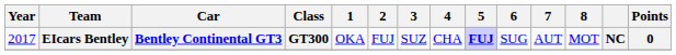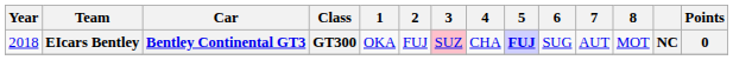 <table class="wikitable" style="text-align:center; font-size:90%">
 <tr>
 <th scope="col">Year</th>
 <th scope="col">Team</th>
 <th scope="col">Car</th>
 <th scope="col">Class</th>
 <th scope="col">1</th>
 <th scope="col">2</th>
 <th scope="col">3</th>
 <th scope="col">4</th>
 <th scope="col">5</th>
 <th scope="col">6</th>
 <th scope="col">7</th>
 <th scope="col">8</th>
 <th scope="col"></th>
 <th scope="col">Points</th>
 </tr>
 <tr>
-<td><a href='#'>2017</a></td>
+<td><a href='#'>2018</a></td>
 <th>EIcars Bentley</th>
 <th><a href='#'>Bentley Continental GT3</a></th>
 <th>GT300</th>
 <td><a href='#'>OKA</a></td>
 <td><a href='#'>FUJ</a></td>
-<td><a href='#'>SUZ</a></td>
+<td style="background: pink;"><a href='#'>SUZ</a></td>
 <td><a href='#'>CHA</a></td>
 <td style="background:#CFCFFF;"><strong><a href='#'>FUJ</a><br></strong></td>
 <td><a href='#'>SUG</a></td>
 <td><a href='#'>AUT</a></td>
 <td><a href='#'>MOT</a></td>
 <th>NC</th>
 <th>0</th>
 </tr>
 <tr>
 </tr>
 </table>
